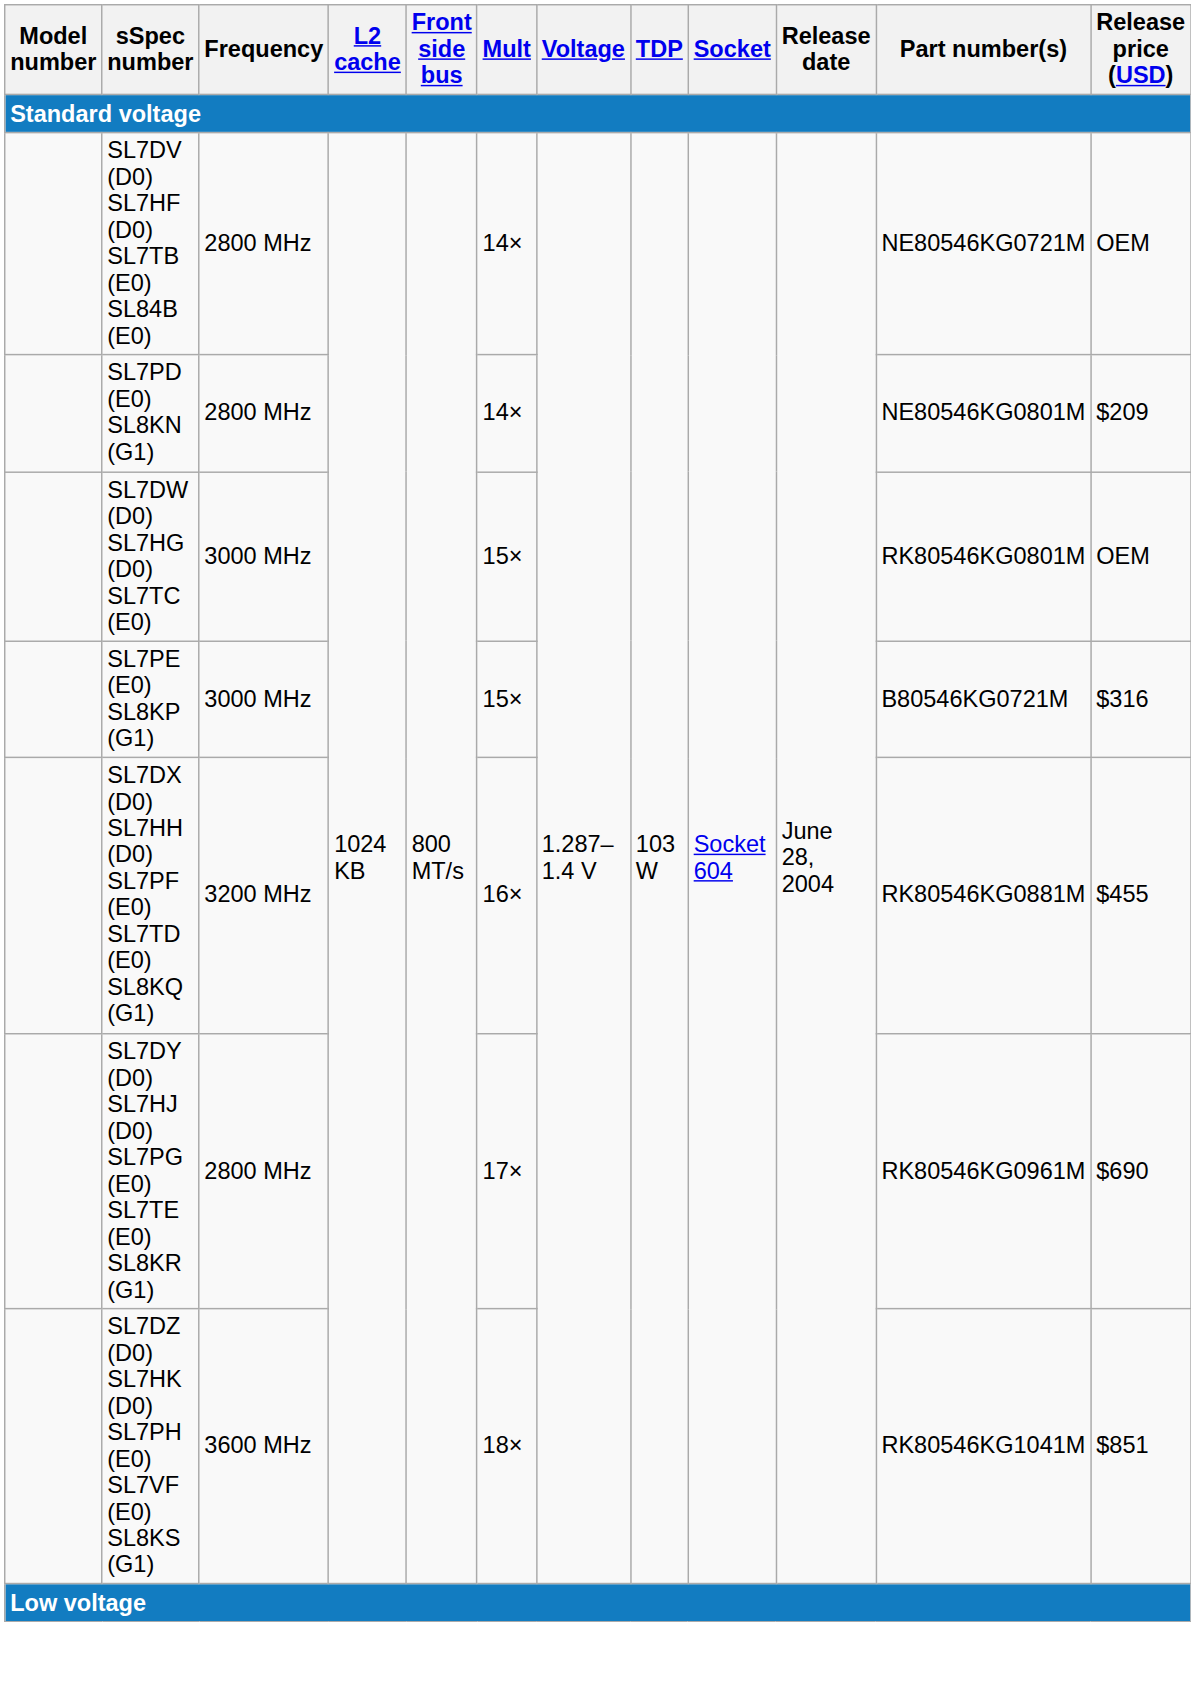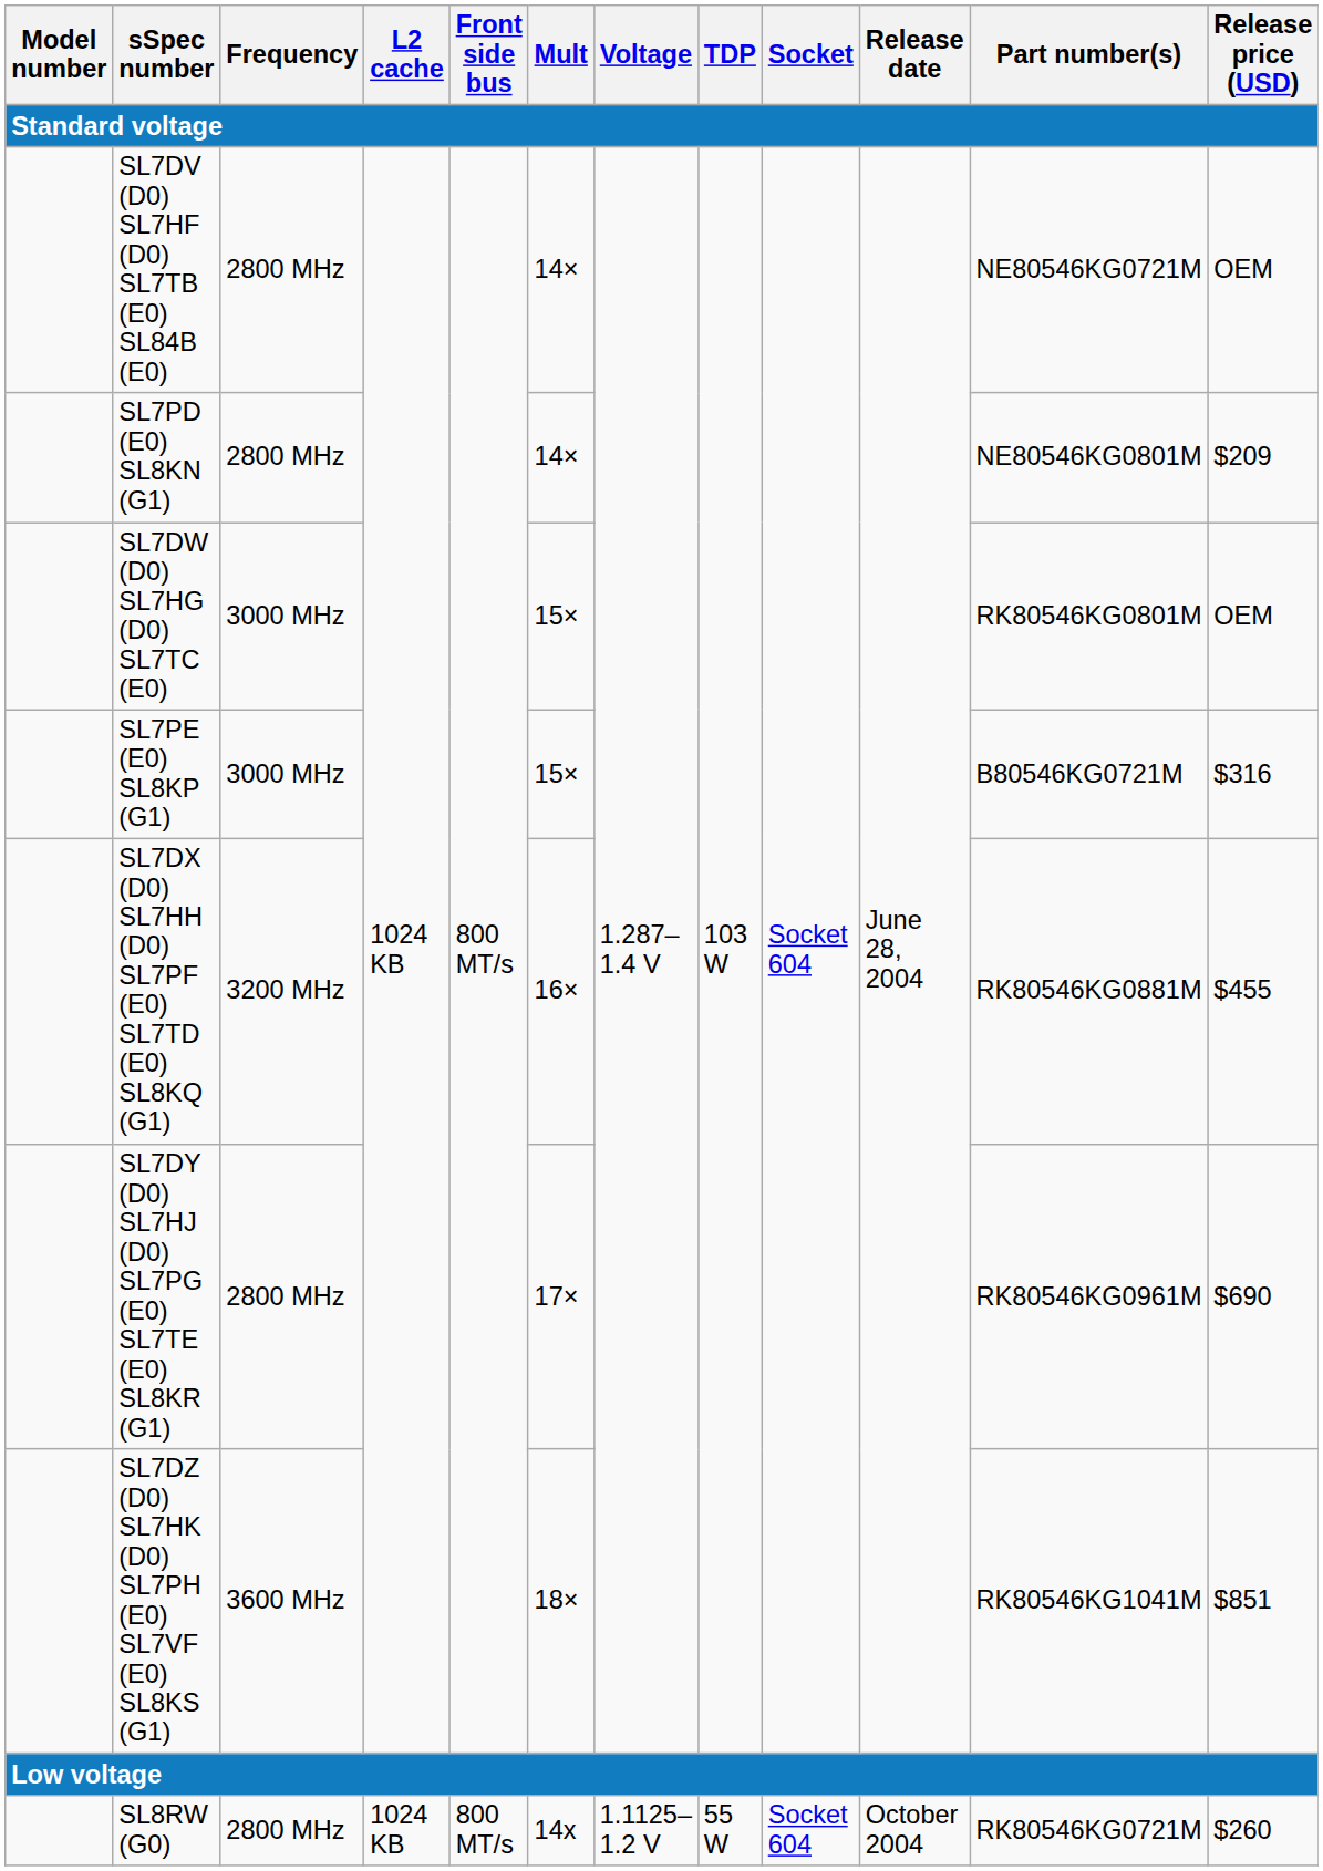 <table class="wikitable sortable">
 <tr>
 <th>Model number</th>
 <th>sSpec number</th>
 <th>Frequency</th>
 <th><a href='#'>L2 cache</a></th>
 <th><a href='#'>Front side bus</a></th>
 <th><a href='#'>Mult</a></th>
 <th><a href='#'>Voltage</a></th>
 <th><a href='#'>TDP</a></th>
 <th><a href='#'>Socket</a></th>
 <th>Release date</th>
 <th>Part number(s)</th>
 <th>Release price (<a href='#'>USD</a>)</th>
 </tr>
 <tr>
 <td colspan="12" style="text-align:left; background:#127cc1; color:white;"><strong>Standard voltage</strong></td>
 </tr>
 <tr>
 <td></td>
 <td>SL7DV (D0)<br>SL7HF (D0)<br>SL7TB (E0)<br> SL84B (E0)</td>
 <td>2800 MHz</td>
 <td rowspan="7">1024 KB</td>
 <td rowspan="7">800 MT/s</td>
 <td>14×</td>
 <td rowspan="7">1.287–1.4 V</td>
 <td rowspan="7">103 W</td>
 <td rowspan="7"><a href='#'>Socket 604</a></td>
 <td rowspan="7">June 28, 2004</td>
 <td>NE80546KG0721M</td>
 <td>OEM</td>
 </tr>
 <tr>
 <td></td>
 <td>SL7PD (E0)<br>SL8KN (G1)</td>
 <td>2800 MHz</td>
 <td>14×</td>
 <td>NE80546KG0801M</td>
 <td>$209</td>
 </tr>
 <tr>
 <td></td>
 <td>SL7DW (D0)<br>SL7HG (D0)<br>SL7TC (E0)</td>
 <td>3000 MHz</td>
 <td>15×</td>
 <td>RK80546KG0801M</td>
 <td>OEM</td>
 </tr>
 <tr>
 <td></td>
 <td>SL7PE (E0)<br>SL8KP (G1)</td>
 <td>3000 MHz</td>
 <td>15×</td>
 <td>B80546KG0721M</td>
 <td>$316</td>
 </tr>
 <tr>
 <td></td>
 <td>SL7DX (D0)<br>SL7HH (D0)<br>SL7PF (E0)<br>SL7TD (E0)<br>SL8KQ (G1)</td>
 <td>3200 MHz</td>
 <td>16×</td>
 <td>RK80546KG0881M</td>
 <td>$455</td>
 </tr>
 <tr>
 <td></td>
 <td>SL7DY (D0)<br>SL7HJ (D0)<br>SL7PG (E0)<br>SL7TE (E0)<br>SL8KR (G1)</td>
 <td>2800 MHz</td>
 <td>17×</td>
 <td>RK80546KG0961M</td>
 <td>$690</td>
 </tr>
 <tr>
 <td></td>
 <td>SL7DZ (D0)<br>SL7HK (D0)<br>SL7PH (E0)<br>SL7VF (E0)<br>SL8KS (G1)</td>
 <td>3600 MHz</td>
 <td>18×</td>
 <td>RK80546KG1041M</td>
 <td>$851</td>
 </tr>
 <tr>
 <td colspan="12" style="text-align:left; background:#127cc1; color:white;"><strong>Low voltage</strong></td>
 </tr>
+<tr>
+<td></td>
+<td>SL8RW (G0)</td>
+<td>2800 MHz</td>
+<td>1024 KB</td>
+<td>800 MT/s</td>
+<td>14x</td>
+<td>1.1125–1.2 V</td>
+<td>55 W</td>
+<td><a href='#'>Socket 604</a></td>
+<td>October 2004</td>
+<td>RK80546KG0721M</td>
+<td>$260</td>
+</tr>
 </table>
